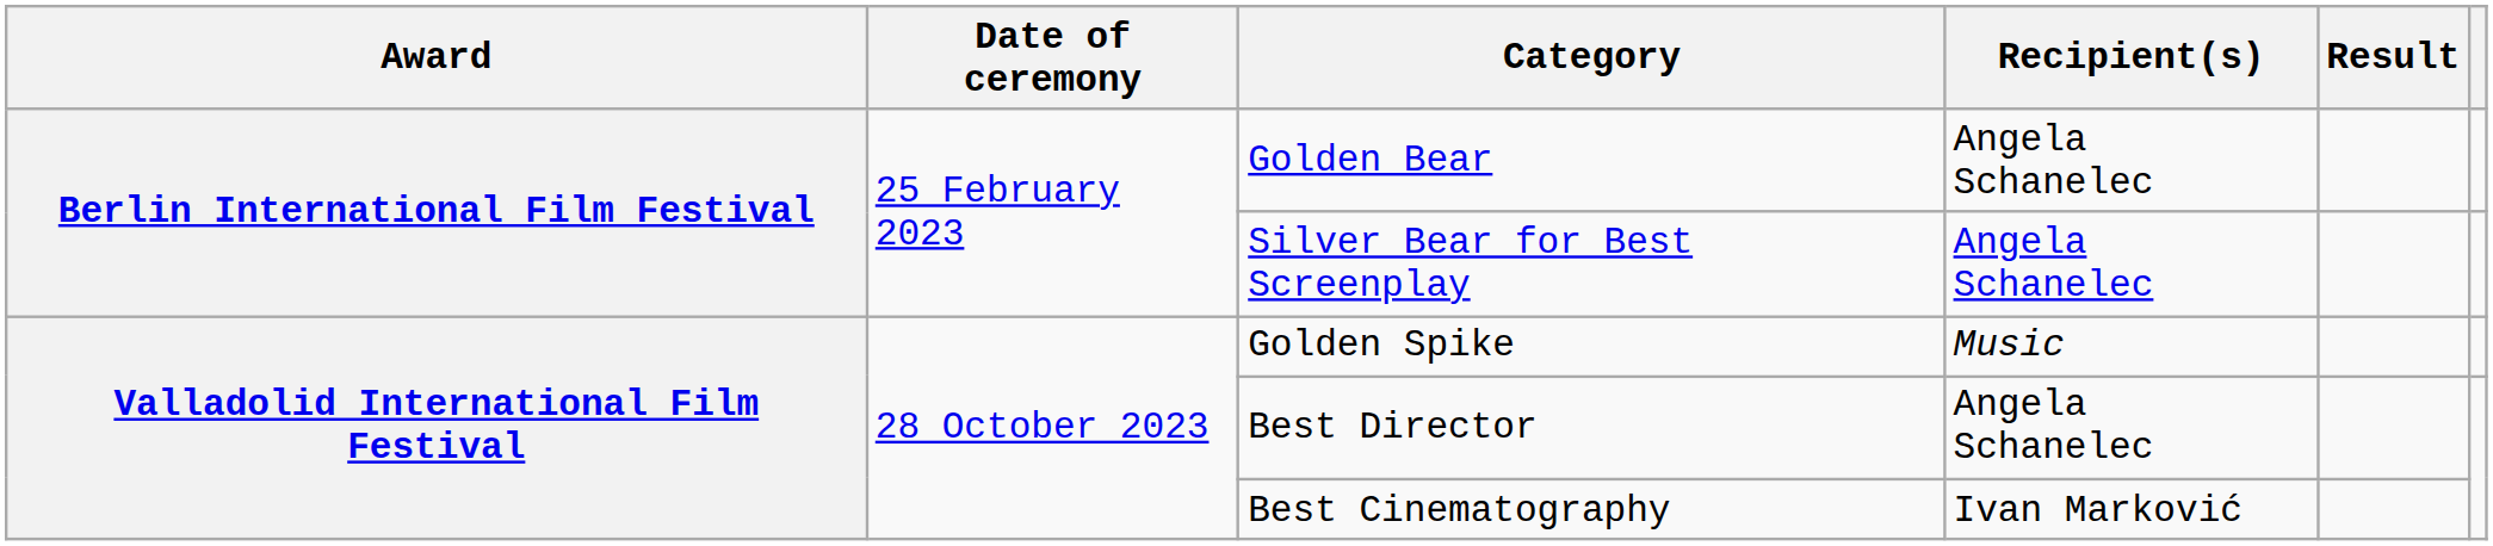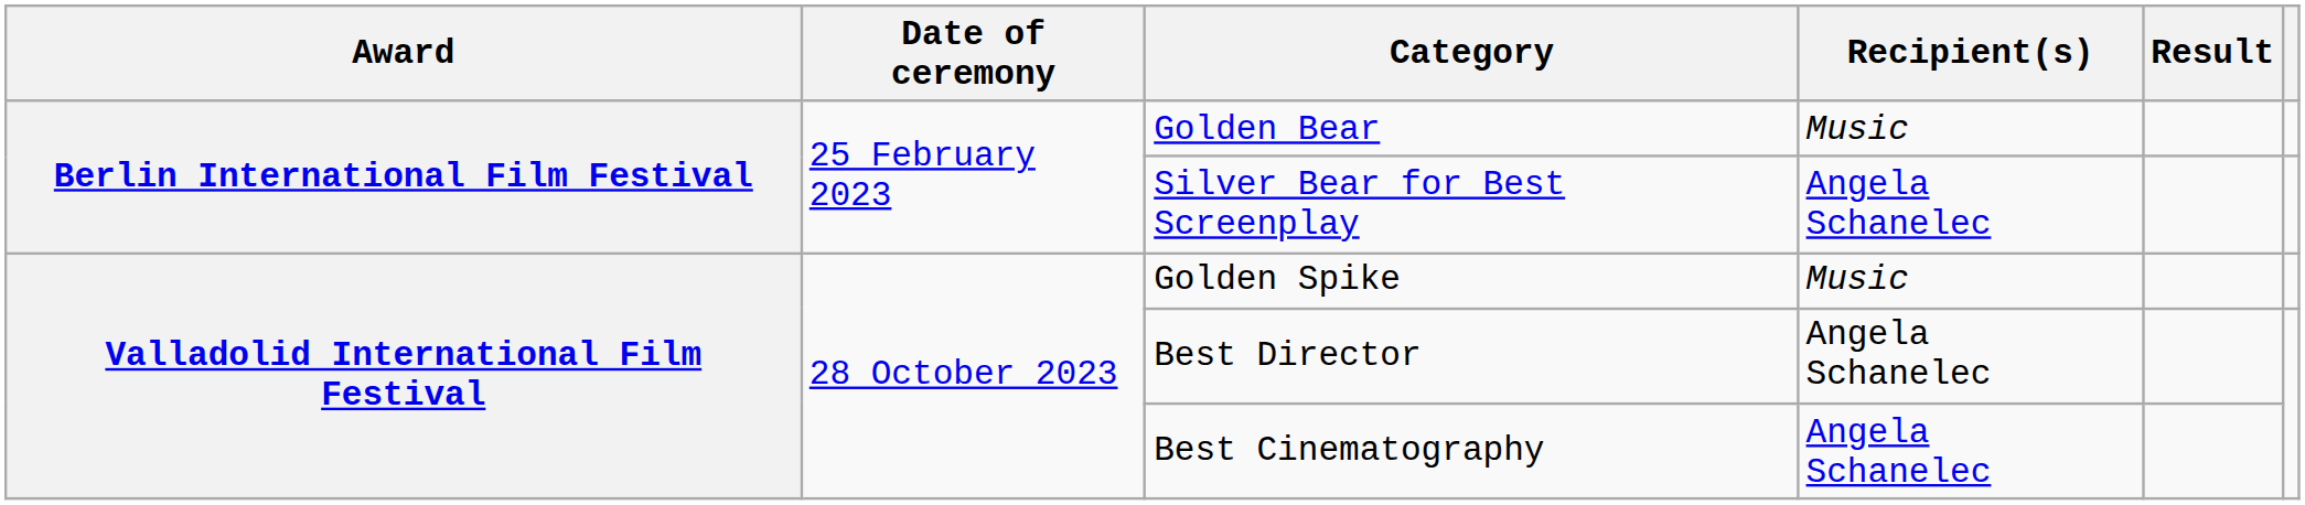 <table class="wikitable sortable plainrowheaders">
 <tr>
 <th scope="col">Award</th>
 <th scope="col">Date of ceremony</th>
 <th scope="col">Category</th>
 <th scope="col">Recipient(s)</th>
 <th scope="col">Result</th>
 <th scope="col" class="unsortable"></th>
 </tr>
 <tr>
 <th scope="row" rowspan="2"><a href='#'>Berlin International Film Festival</a></th>
 <td rowspan="2"><a href='#'>25 February 2023</a></td>
 <td><a href='#'>Golden Bear</a></td>
-<td>Angela Schanelec</td>
+<td><em>Music</em></td>
 <td></td>
 <td align="center" rowspan="1"></td>
 </tr>
 <tr>
 <td><a href='#'>Silver Bear for Best Screenplay</a></td>
 <td><a href='#'>Angela Schanelec</a></td>
 <td></td>
 <td align="center" rowspan="1"></td>
 </tr>
 <tr>
 <th rowspan="3" scope="row"><a href='#'>Valladolid International Film Festival</a></th>
 <td rowspan="3"><a href='#'>28 October 2023</a></td>
 <td>Golden Spike</td>
 <td><em>Music</em></td>
 <td></td>
 <td align="center"></td>
 </tr>
 <tr>
 <td>Best Director</td>
 <td>Angela Schanelec</td>
 <td></td>
 <td rowspan="2" align="center"></td>
 </tr>
 <tr>
 <td>Best Cinematography</td>
-<td>Ivan Marković</td>
+<td><a href='#'>Angela Schanelec</a></td>
 <td></td>
 </tr>
 </table>
